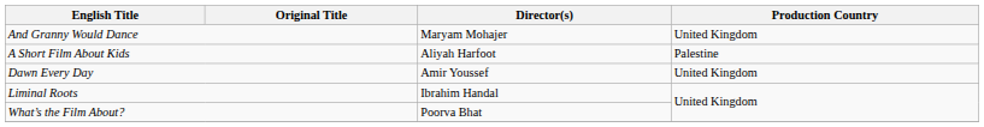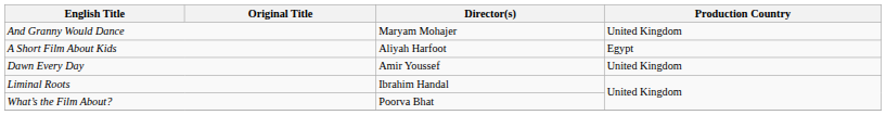 <table class="wikitable" style="width:100%; margin-bottom:4px">
 <tr>
 <th>English Title</th>
 <th>Original Title</th>
 <th>Director(s)</th>
 <th>Production Country</th>
 </tr>
 <tr>
 <td colspan="2"><em>And Granny Would Dance</em></td>
 <td>Maryam Mohajer</td>
 <td>United Kingdom</td>
 </tr>
 <tr>
 <td colspan="2"><em>A Short Film About Kids</em></td>
 <td>Aliyah Harfoot</td>
-<td>Palestine</td>
+<td>Egypt</td>
 </tr>
 <tr>
 <td colspan="2"><em>Dawn Every Day</em></td>
 <td>Amir Youssef</td>
 <td>United Kingdom</td>
 </tr>
 <tr>
 <td colspan="2"><em>Liminal Roots</em></td>
 <td>Ibrahim Handal</td>
 <td rowspan="2">United Kingdom</td>
 </tr>
 <tr>
 <td colspan="2"><em>What’s the Film About?</em></td>
 <td>Poorva Bhat</td>
 </tr>
 <tr>
 </tr>
 </table>
